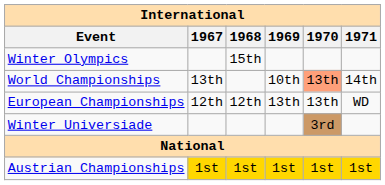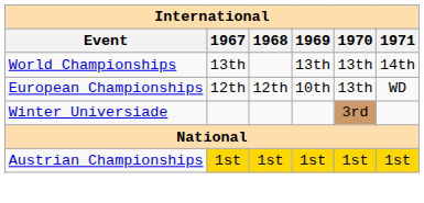 <table class="wikitable" style="text-align:center">
 <tr>
 <th style="background-color: #ffdead; " colspan=6 align=center>International</th>
 </tr>
 <tr>
 <th>Event</th>
 <th>1967</th>
 <th>1968</th>
 <th>1969</th>
 <th>1970</th>
 <th>1971</th>
 </tr>
 <tr>
-<td align=left><a href='#'>Winter Olympics</a></td>
-<td></td>
-<td>15th</td>
-<td></td>
-<td></td>
-<td></td>
-</tr>
-<tr>
 <td align=left><a href='#'>World Championships</a></td>
 <td>13th</td>
 <td></td>
-<td>10th</td>
-<td style="background: lightsalmon;">13th</td>
+<td>13th</td>
+<td>13th</td>
 <td>14th</td>
 </tr>
 <tr>
 <td align=left><a href='#'>European Championships</a></td>
 <td>12th</td>
 <td>12th</td>
-<td>13th</td>
+<td>10th</td>
 <td>13th</td>
 <td>WD</td>
 </tr>
 <tr>
 <td align=left><a href='#'>Winter Universiade</a></td>
 <td></td>
 <td></td>
 <td></td>
 <td bgcolor=cc9966>3rd</td>
 <td></td>
 </tr>
 <tr>
 <th style="background-color: #ffdead; " colspan=6 align=center>National</th>
 </tr>
 <tr>
 <td align=left><a href='#'>Austrian Championships</a></td>
 <td bgcolor=gold>1st</td>
 <td bgcolor=gold>1st</td>
 <td bgcolor=gold>1st</td>
 <td bgcolor=gold>1st</td>
 <td bgcolor=gold>1st</td>
 </tr>
 </table>
